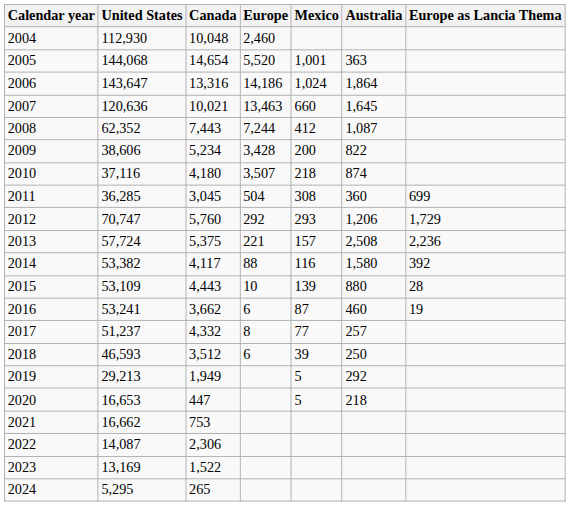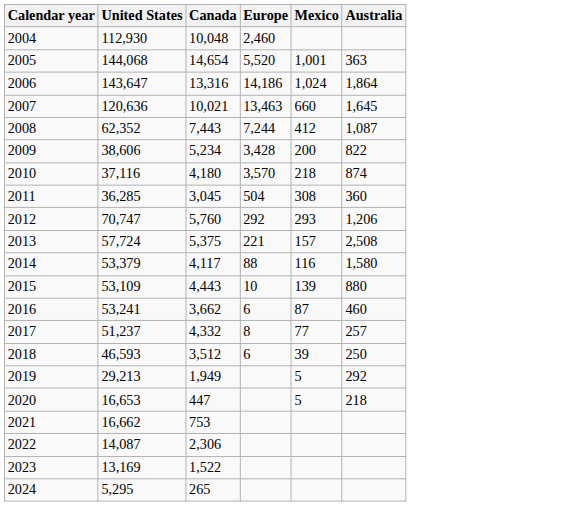 <table class="wikitable">
 <tr>
 <th>Calendar year</th>
 <th>United States</th>
 <th>Canada</th>
 <th>Europe</th>
 <th>Mexico</th>
 <th>Australia</th>
-<th>Europe as Lancia Thema</th>
 </tr>
 <tr>
 <td>2004</td>
 <td>112,930</td>
 <td>10,048</td>
 <td>2,460</td>
-<td></td>
 <td></td>
 <td></td>
 </tr>
 <tr>
 <td>2005</td>
 <td>144,068</td>
 <td>14,654</td>
 <td>5,520</td>
 <td>1,001</td>
 <td>363</td>
-<td></td>
 </tr>
 <tr>
 <td>2006</td>
 <td>143,647</td>
 <td>13,316</td>
 <td>14,186</td>
 <td>1,024</td>
 <td>1,864</td>
-<td></td>
 </tr>
 <tr>
 <td>2007</td>
 <td>120,636</td>
 <td>10,021</td>
 <td>13,463</td>
 <td>660</td>
 <td>1,645</td>
-<td></td>
 </tr>
 <tr>
 <td>2008</td>
 <td>62,352</td>
 <td>7,443</td>
 <td>7,244</td>
 <td>412</td>
 <td>1,087</td>
-<td></td>
 </tr>
 <tr>
 <td>2009</td>
 <td>38,606</td>
 <td>5,234</td>
 <td>3,428</td>
 <td>200</td>
 <td>822</td>
-<td></td>
 </tr>
 <tr>
 <td>2010</td>
 <td>37,116</td>
 <td>4,180</td>
-<td>3,507</td>
+<td>3,570</td>
 <td>218</td>
 <td>874</td>
-<td></td>
 </tr>
 <tr>
 <td>2011</td>
 <td>36,285</td>
 <td>3,045</td>
 <td>504</td>
 <td>308</td>
 <td>360</td>
-<td>699</td>
 </tr>
 <tr>
 <td>2012</td>
 <td>70,747</td>
 <td>5,760</td>
 <td>292</td>
 <td>293</td>
 <td>1,206</td>
-<td>1,729</td>
 </tr>
 <tr>
 <td>2013</td>
 <td>57,724</td>
 <td>5,375</td>
 <td>221</td>
 <td>157</td>
 <td>2,508</td>
-<td>2,236</td>
 </tr>
 <tr>
 <td>2014</td>
-<td>53,382</td>
+<td>53,379</td>
 <td>4,117</td>
 <td>88</td>
 <td>116</td>
 <td>1,580</td>
-<td>392</td>
 </tr>
 <tr>
 <td>2015</td>
 <td>53,109</td>
 <td>4,443</td>
 <td>10</td>
 <td>139</td>
 <td>880</td>
-<td>28</td>
 </tr>
 <tr>
 <td>2016</td>
 <td>53,241</td>
 <td>3,662</td>
 <td>6</td>
 <td>87</td>
 <td>460</td>
-<td>19</td>
 </tr>
 <tr>
 <td>2017</td>
 <td>51,237</td>
 <td>4,332</td>
 <td>8</td>
 <td>77</td>
 <td>257</td>
-<td></td>
 </tr>
 <tr>
 <td>2018</td>
 <td>46,593</td>
 <td>3,512</td>
 <td>6</td>
 <td>39</td>
 <td>250</td>
-<td></td>
 </tr>
 <tr>
 <td>2019</td>
 <td>29,213</td>
 <td>1,949</td>
 <td></td>
 <td>5</td>
 <td>292</td>
-<td></td>
 </tr>
 <tr>
 <td>2020</td>
 <td>16,653</td>
 <td>447</td>
 <td></td>
 <td>5</td>
 <td>218</td>
-<td></td>
 </tr>
 <tr>
 <td>2021</td>
 <td>16,662</td>
 <td>753</td>
-<td></td>
 <td></td>
 <td></td>
 <td></td>
 </tr>
 <tr>
 <td>2022</td>
 <td>14,087</td>
 <td>2,306</td>
 <td></td>
 <td></td>
 <td></td>
-<td></td>
 </tr>
 <tr>
 <td>2023</td>
 <td>13,169</td>
 <td>1,522</td>
-<td></td>
 <td></td>
 <td></td>
 <td></td>
 </tr>
 <tr>
 <td>2024</td>
 <td>5,295</td>
 <td>265</td>
 <td></td>
 <td></td>
 <td></td>
-<td></td>
 </tr>
 </table>
